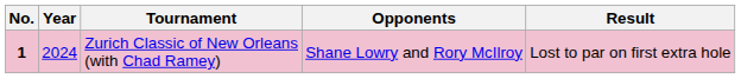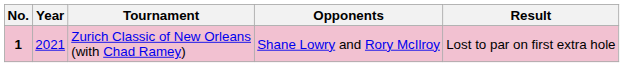 <table class="wikitable" style="font-size:95%;">
 <tr>
 <th>No.</th>
 <th>Year</th>
 <th>Tournament</th>
 <th>Opponents</th>
 <th>Result</th>
 </tr>
 <tr style="background:#F2C1D1;">
 <td align=center><strong>1</strong></td>
-<td><a href='#'>2024</a></td>
+<td><a href='#'>2021</a></td>
 <td><a href='#'>Zurich Classic of New Orleans</a><br>(with  <a href='#'>Chad Ramey</a>)</td>
 <td> <a href='#'>Shane Lowry</a> and  <a href='#'>Rory McIlroy</a></td>
 <td>Lost to par on first extra hole</td>
 </tr>
 </table>
